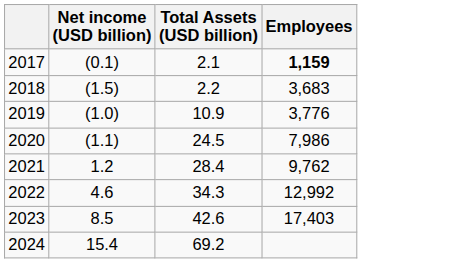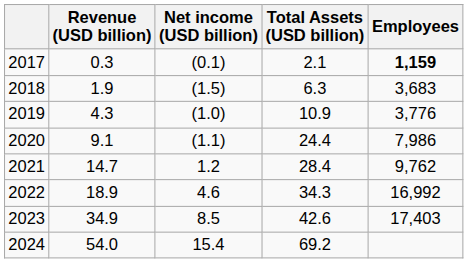 <table class="wikitable" style="text-align:center">
 <tr>
 <th></th>
+<th>Revenue<br>(USD billion)</th>
 <th>Net income<br>(USD billion)</th>
 <th>Total Assets<br>(USD billion)</th>
 <th>Employees</th>
 </tr>
 <tr>
 <td>2017</td>
+<td>0.3</td>
 <td>(0.1)</td>
 <td>2.1</td>
 <td><strong>1,159</strong></td>
 </tr>
 <tr>
 <td>2018</td>
+<td>1.9</td>
 <td>(1.5)</td>
-<td>2.2</td>
+<td>6.3</td>
 <td>3,683</td>
 </tr>
 <tr>
 <td>2019</td>
+<td>4.3</td>
 <td>(1.0)</td>
 <td>10.9</td>
 <td>3,776</td>
 </tr>
 <tr>
 <td>2020</td>
+<td>9.1</td>
 <td>(1.1)</td>
-<td>24.5</td>
+<td>24.4</td>
 <td>7,986</td>
 </tr>
 <tr>
 <td>2021</td>
+<td>14.7</td>
 <td>1.2</td>
 <td>28.4</td>
 <td>9,762</td>
 </tr>
 <tr>
 <td>2022</td>
+<td>18.9</td>
 <td>4.6</td>
 <td>34.3</td>
-<td>12,992</td>
+<td>16,992</td>
 </tr>
 <tr>
 <td>2023</td>
+<td>34.9</td>
 <td>8.5</td>
 <td>42.6</td>
 <td>17,403</td>
 </tr>
 <tr>
 <td>2024</td>
+<td>54.0</td>
 <td>15.4</td>
 <td>69.2</td>
 <td></td>
 </tr>
 </table>
